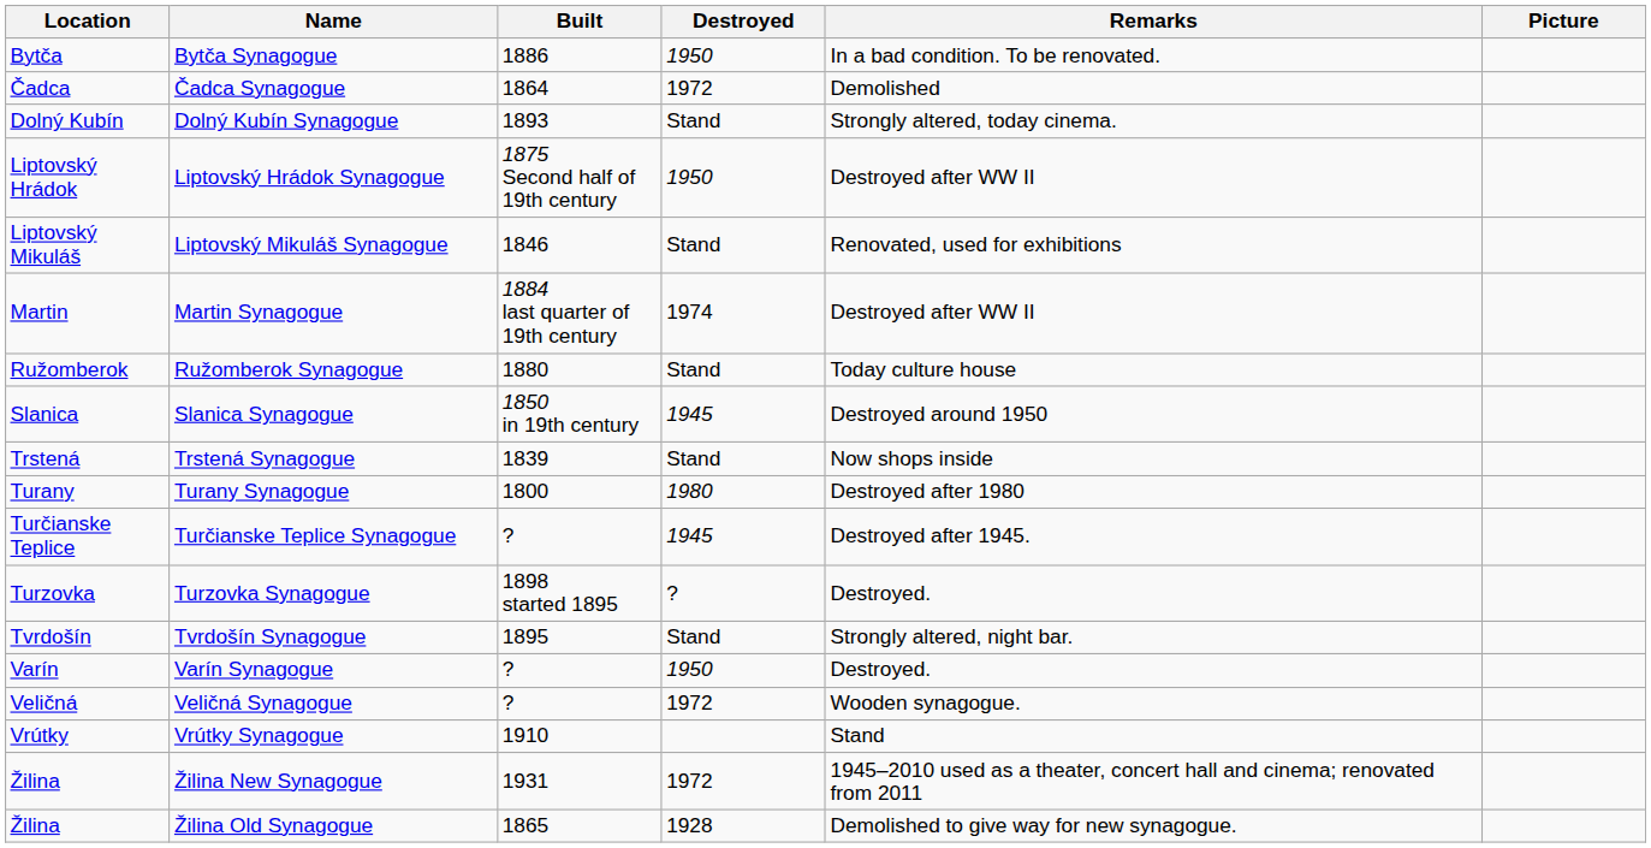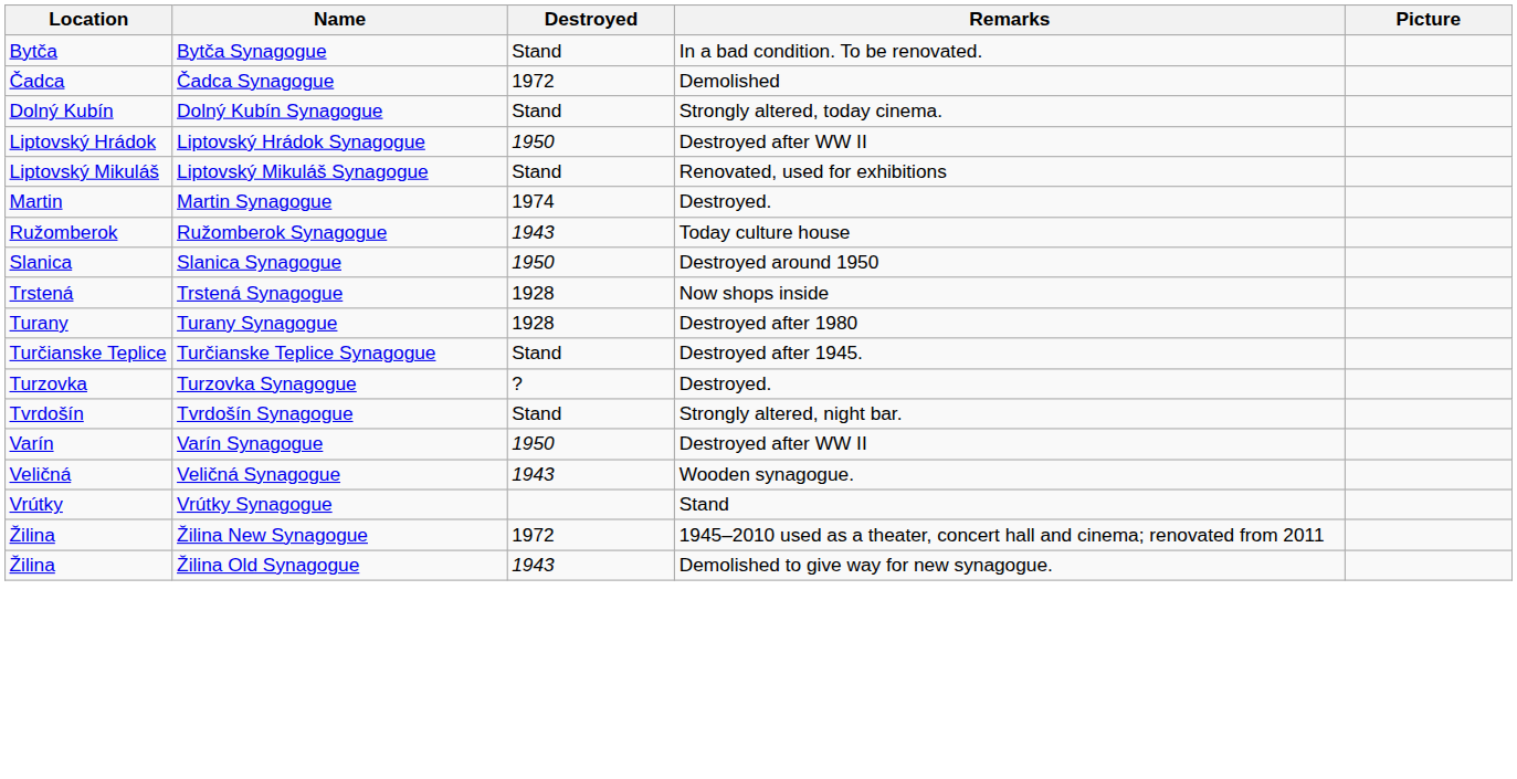 <table class="wikitable sortable" width="100%">
 <tr>
 <th width="10%">Location</th>
 <th width="20%">Name</th>
-<th width="10%">Built</th>
 <th width="10%">Destroyed</th>
 <th width="40%" class="unsortable">Remarks</th>
 <th width="10%" class="unsortable">Picture</th>
 </tr>
 <tr>
 <td><a href='#'>Bytča</a></td>
 <td><a href='#'>Bytča Synagogue</a></td>
-<td>1886</td>
-<td><em>1950</em></td>
+<td>Stand</td>
 <td>In a bad condition. To be renovated.</td>
 <td></td>
 </tr>
 <tr>
 <td><a href='#'>Čadca</a></td>
 <td><a href='#'>Čadca Synagogue</a></td>
-<td>1864</td>
 <td>1972</td>
 <td>Demolished</td>
 <td></td>
 </tr>
 <tr>
 <td><a href='#'>Dolný Kubín</a></td>
 <td><a href='#'>Dolný Kubín Synagogue</a></td>
-<td>1893</td>
 <td>Stand</td>
 <td>Strongly altered, today cinema.</td>
 <td></td>
 </tr>
 <tr>
 <td><a href='#'>Liptovský Hrádok</a></td>
 <td><a href='#'>Liptovský Hrádok Synagogue</a></td>
-<td><em>1875</em><br>Second half of 19th century</td>
 <td><em>1950</em></td>
 <td>Destroyed after WW II</td>
 <td></td>
 </tr>
 <tr>
 <td><a href='#'>Liptovský Mikuláš</a></td>
 <td><a href='#'>Liptovský Mikuláš Synagogue</a></td>
-<td>1846</td>
 <td>Stand</td>
 <td>Renovated, used for exhibitions</td>
 <td></td>
 </tr>
 <tr>
 <td><a href='#'>Martin</a></td>
 <td><a href='#'>Martin Synagogue</a></td>
-<td><em>1884</em><br>last quarter of 19th century</td>
 <td>1974</td>
-<td>Destroyed after WW II</td>
+<td>Destroyed.</td>
 <td></td>
 </tr>
 <tr>
 <td><a href='#'>Ružomberok</a></td>
 <td><a href='#'>Ružomberok Synagogue</a></td>
-<td>1880</td>
-<td>Stand</td>
+<td><em>1943</em></td>
 <td>Today culture house</td>
 <td></td>
 </tr>
 <tr>
 <td><a href='#'>Slanica</a></td>
 <td><a href='#'>Slanica Synagogue</a></td>
-<td><em>1850</em><br>in 19th century</td>
-<td><em>1945</em></td>
+<td><em>1950</em></td>
 <td>Destroyed around 1950</td>
 <td></td>
 </tr>
 <tr>
 <td><a href='#'>Trstená</a></td>
 <td><a href='#'>Trstená Synagogue</a></td>
-<td>1839</td>
-<td>Stand</td>
+<td>1928</td>
 <td>Now shops inside</td>
 <td></td>
 </tr>
 <tr>
 <td><a href='#'>Turany</a></td>
 <td><a href='#'>Turany Synagogue</a></td>
-<td>1800</td>
-<td><em>1980</em></td>
+<td>1928</td>
 <td>Destroyed after 1980</td>
 <td></td>
 </tr>
 <tr>
 <td><a href='#'>Turčianske Teplice</a></td>
 <td><a href='#'>Turčianske Teplice Synagogue</a></td>
-<td>?</td>
-<td><em>1945</em></td>
+<td>Stand</td>
 <td>Destroyed after 1945.</td>
 <td></td>
 </tr>
 <tr>
 <td><a href='#'>Turzovka</a></td>
 <td><a href='#'>Turzovka Synagogue</a></td>
-<td>1898<br>started 1895</td>
 <td>?</td>
 <td>Destroyed.</td>
 <td></td>
 </tr>
 <tr>
 <td><a href='#'>Tvrdošín</a></td>
 <td><a href='#'>Tvrdošín Synagogue</a></td>
-<td>1895</td>
 <td>Stand</td>
 <td>Strongly altered, night bar.</td>
 <td></td>
 </tr>
 <tr>
 <td><a href='#'>Varín</a></td>
 <td><a href='#'>Varín Synagogue</a></td>
-<td>?</td>
 <td><em>1950</em></td>
-<td>Destroyed.</td>
+<td>Destroyed after WW II</td>
 <td></td>
 </tr>
 <tr>
 <td><a href='#'>Veličná</a></td>
 <td><a href='#'>Veličná Synagogue</a></td>
-<td>?</td>
-<td>1972</td>
+<td><em>1943</em></td>
 <td>Wooden synagogue.</td>
 <td></td>
 </tr>
 <tr>
 <td><a href='#'>Vrútky</a></td>
 <td><a href='#'>Vrútky Synagogue</a></td>
-<td>1910</td>
 <td></td>
 <td>Stand</td>
 <td></td>
 </tr>
 <tr>
 <td><a href='#'>Žilina</a></td>
 <td><a href='#'>Žilina New Synagogue</a></td>
-<td>1931</td>
 <td>1972</td>
 <td>1945–2010 used as a theater, concert hall and cinema; renovated from 2011</td>
 <td></td>
 </tr>
 <tr>
 <td><a href='#'>Žilina</a></td>
 <td><a href='#'>Žilina Old Synagogue</a></td>
-<td>1865</td>
-<td>1928</td>
+<td><em>1943</em></td>
 <td>Demolished to give way for new synagogue.</td>
 <td></td>
 </tr>
 </table>
